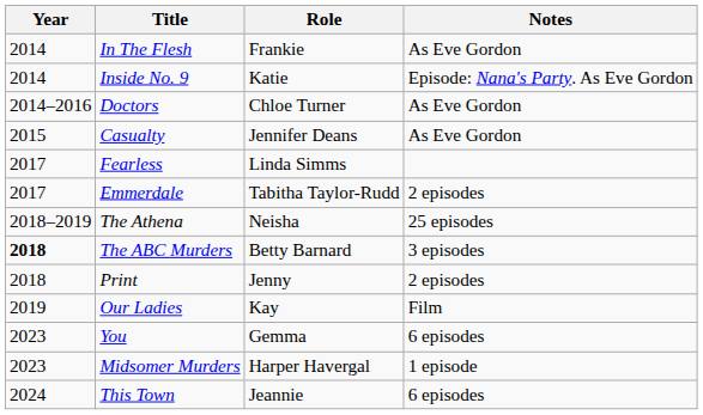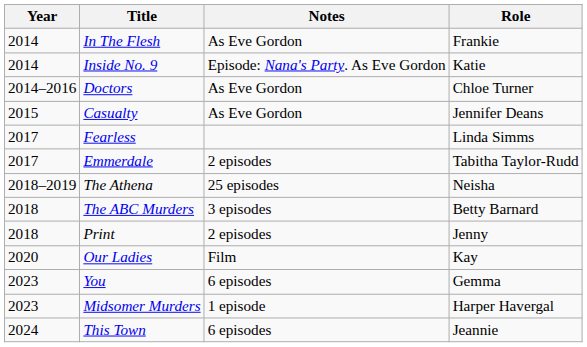 <table class="wikitable sortable">
 <tr>
 <th>Year</th>
 <th>Title</th>
+<th class="unsortable">Notes</th>
 <th>Role</th>
-<th class="unsortable">Notes</th>
 </tr>
 <tr>
 <td>2014</td>
 <td><em><a href='#'>In The Flesh</a></em></td>
+<td>As Eve Gordon</td>
 <td>Frankie</td>
-<td>As Eve Gordon</td>
 </tr>
 <tr>
 <td>2014</td>
 <td><em><a href='#'>Inside No. 9</a></em></td>
+<td>Episode: <em><a href='#'>Nana's Party</a></em>. As Eve Gordon</td>
 <td>Katie</td>
-<td>Episode: <em><a href='#'>Nana's Party</a></em>. As Eve Gordon</td>
 </tr>
 <tr>
 <td>2014–2016</td>
 <td><em><a href='#'>Doctors</a></em></td>
+<td>As Eve Gordon</td>
 <td>Chloe Turner</td>
-<td>As Eve Gordon</td>
 </tr>
 <tr>
 <td>2015</td>
 <td><em><a href='#'>Casualty</a></em></td>
+<td>As Eve Gordon</td>
 <td>Jennifer Deans</td>
-<td>As Eve Gordon</td>
 </tr>
 <tr>
 <td>2017</td>
 <td><em><a href='#'>Fearless</a></em></td>
+<td></td>
 <td>Linda Simms</td>
-<td></td>
 </tr>
 <tr>
 <td>2017</td>
 <td><em><a href='#'>Emmerdale</a></em></td>
+<td>2 episodes</td>
 <td>Tabitha Taylor-Rudd</td>
-<td>2 episodes</td>
 </tr>
 <tr>
 <td>2018–2019</td>
 <td><em>The Athena</em></td>
+<td>25 episodes</td>
 <td>Neisha</td>
-<td>25 episodes</td>
 </tr>
 <tr>
-<td><strong>2018</strong></td>
+<td>2018</td>
 <td><em><a href='#'>The ABC Murders</a></em></td>
+<td>3 episodes</td>
 <td>Betty Barnard</td>
-<td>3 episodes</td>
 </tr>
 <tr>
 <td>2018</td>
 <td><em>Print</em></td>
+<td>2 episodes</td>
 <td>Jenny</td>
-<td>2 episodes</td>
 </tr>
 <tr>
-<td>2019</td>
+<td>2020</td>
 <td><em><a href='#'>Our Ladies</a></em></td>
+<td>Film</td>
 <td>Kay</td>
-<td>Film</td>
 </tr>
 <tr>
 <td>2023</td>
 <td><em><a href='#'>You</a></em></td>
+<td>6 episodes</td>
 <td>Gemma</td>
-<td>6 episodes</td>
 </tr>
 <tr>
 <td>2023</td>
 <td><em><a href='#'>Midsomer Murders</a></em></td>
+<td>1 episode</td>
 <td>Harper Havergal</td>
-<td>1 episode</td>
 </tr>
 <tr>
 <td>2024</td>
 <td><em><a href='#'>This Town</a></em></td>
+<td>6 episodes</td>
 <td>Jeannie</td>
-<td>6 episodes</td>
 </tr>
 </table>
